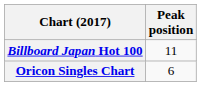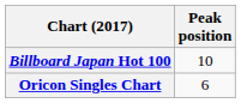 <table class="wikitable plainrowheaders sortable" style="text-align:center;" border="1">
 <tr>
 <th scope="col">Chart (2017)</th>
 <th scope="col">Peak<br>position</th>
 </tr>
 <tr>
 <th scope="row"><a href='#'><em>Billboard Japan</em> Hot 100</a></th>
-<td>11</td>
+<td>10</td>
 </tr>
 <tr>
 <th scope="row"><a href='#'>Oricon Singles Chart</a></th>
 <td>6</td>
 </tr>
 </table>
